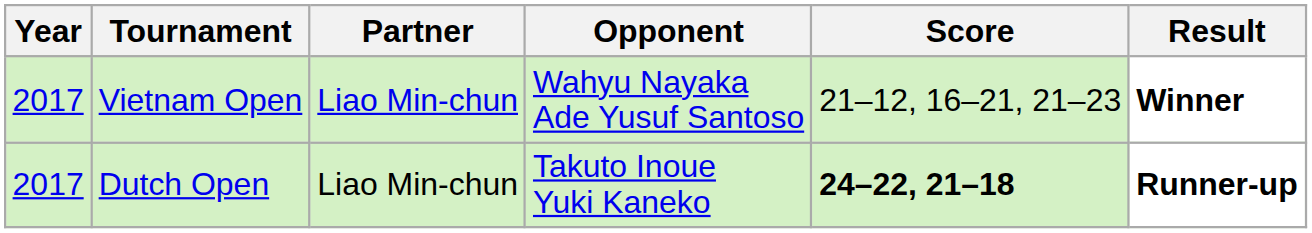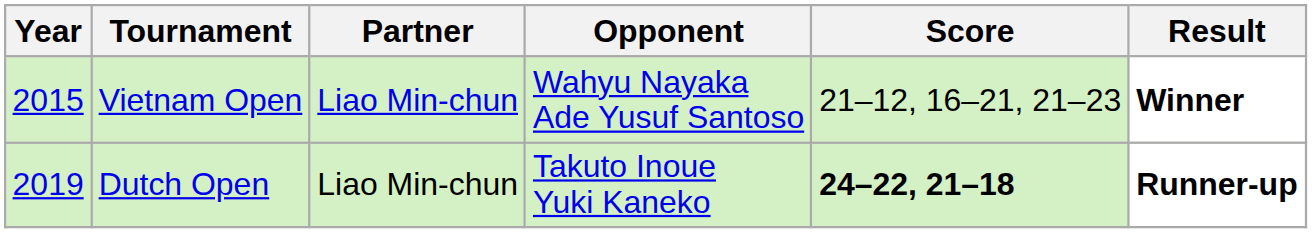 <table class="sortable wikitable" style="font-size: 90%;">
 <tr>
 <th>Year</th>
 <th>Tournament</th>
 <th>Partner</th>
 <th>Opponent</th>
 <th>Score</th>
 <th>Result</th>
 </tr>
 <tr style="background:#D4F1C5">
-<td align="center"><a href='#'>2017</a></td>
+<td align="center"><a href='#'>2015</a></td>
 <td align="left"><a href='#'>Vietnam Open</a></td>
 <td align="left"> <a href='#'>Liao Min-chun</a></td>
 <td align="left"> <a href='#'>Wahyu Nayaka</a><br> <a href='#'>Ade Yusuf Santoso</a></td>
 <td align="left">21–12, 16–21, 21–23</td>
 <td style="text-align:left; background:white"> <strong>Winner</strong></td>
 </tr>
 <tr style="background:#D4F1C5">
-<td align="center"><a href='#'>2017</a></td>
+<td align="center"><a href='#'>2019</a></td>
 <td align="left"><a href='#'>Dutch Open</a></td>
 <td align="left"> Liao Min-chun</td>
 <td align="left"> <a href='#'>Takuto Inoue</a><br> <a href='#'>Yuki Kaneko</a></td>
 <td align="left"><strong>24–22, 21–18</strong></td>
 <td style="text-align:left; background:white"> <strong>Runner-up</strong></td>
 </tr>
 </table>
